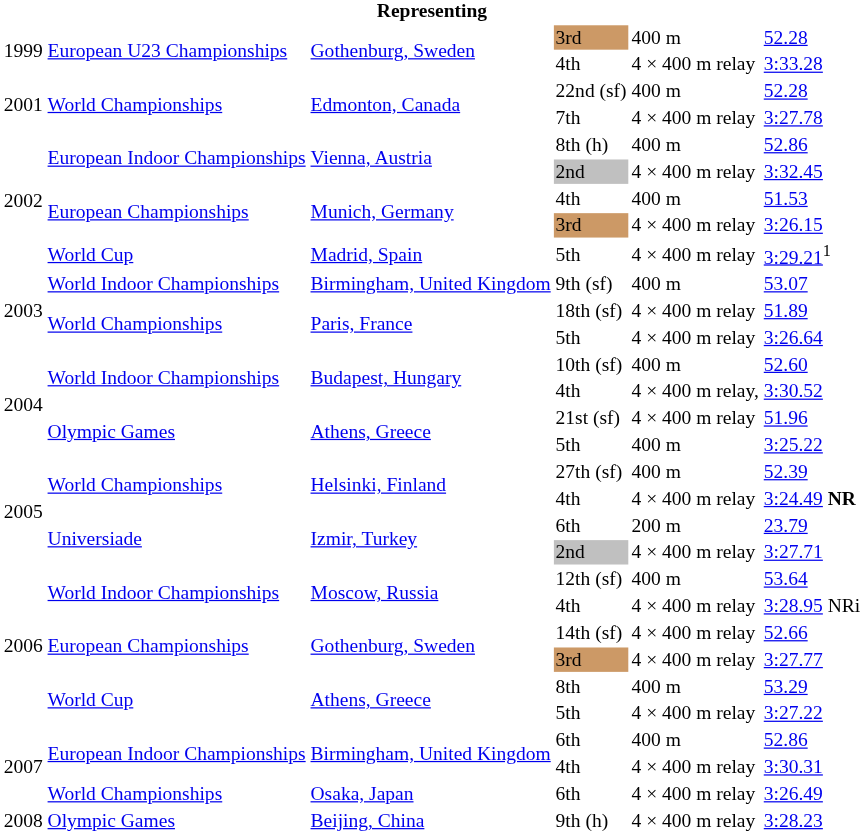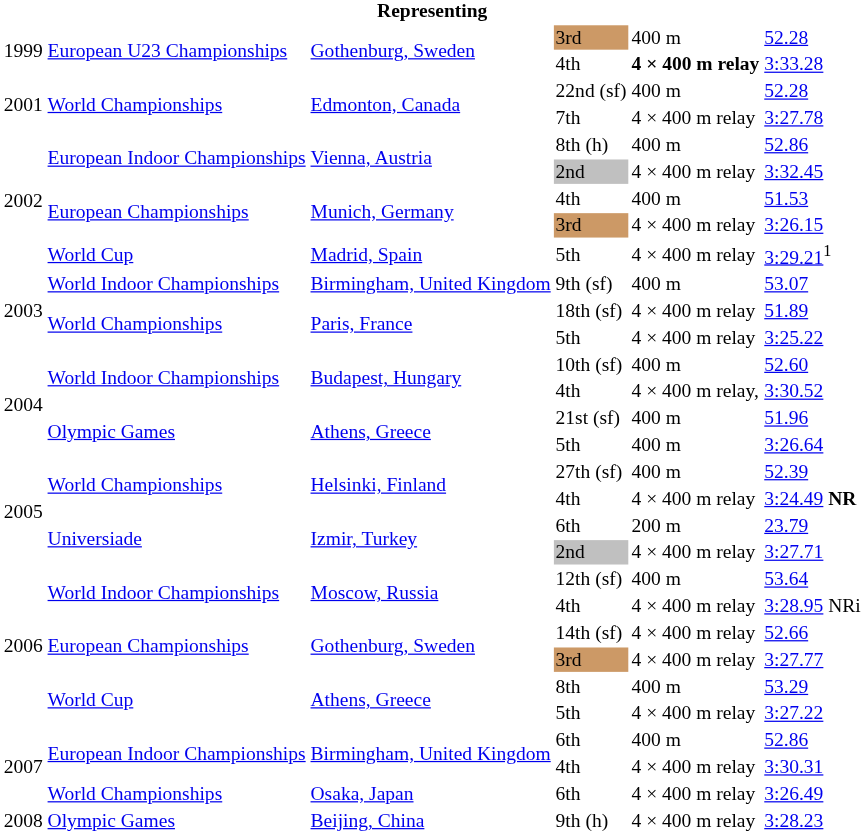 <table>
 <tr>
 <th colspan="6">Representing </th>
 </tr>
 <tr>
 <td rowspan=2>1999</td>
 <td rowspan=2><a href='#'>European U23 Championships</a></td>
 <td rowspan=2><a href='#'>Gothenburg, Sweden</a></td>
 <td bgcolor=cc9966>3rd</td>
 <td>400 m</td>
 <td><a href='#'>52.28</a></td>
 </tr>
 <tr>
 <td>4th</td>
-<td>4 × 400 m relay</td>
+<td><strong>4 × 400 m relay</strong></td>
 <td><a href='#'>3:33.28</a></td>
 </tr>
 <tr>
 <td rowspan=2>2001</td>
 <td rowspan=2><a href='#'>World Championships</a></td>
 <td rowspan=2><a href='#'>Edmonton, Canada</a></td>
 <td>22nd (sf)</td>
 <td>400 m</td>
 <td><a href='#'>52.28</a></td>
 </tr>
 <tr>
 <td>7th</td>
 <td>4 × 400 m relay</td>
 <td><a href='#'>3:27.78</a></td>
 </tr>
 <tr>
 <td rowspan=5>2002</td>
 <td rowspan=2><a href='#'>European Indoor Championships</a></td>
 <td rowspan=2><a href='#'>Vienna, Austria</a></td>
 <td>8th (h)</td>
 <td>400 m</td>
 <td><a href='#'>52.86</a></td>
 </tr>
 <tr>
 <td bgcolor="silver">2nd</td>
 <td>4 × 400 m relay</td>
 <td><a href='#'>3:32.45</a></td>
 </tr>
 <tr>
 <td rowspan=2><a href='#'>European Championships</a></td>
 <td rowspan=2><a href='#'>Munich, Germany</a></td>
 <td>4th</td>
 <td>400 m</td>
 <td><a href='#'>51.53</a></td>
 </tr>
 <tr>
 <td bgcolor="cc9966">3rd</td>
 <td>4 × 400 m relay</td>
 <td><a href='#'>3:26.15</a></td>
 </tr>
 <tr>
 <td><a href='#'>World Cup</a></td>
 <td><a href='#'>Madrid, Spain</a></td>
 <td>5th</td>
 <td>4 × 400 m relay</td>
 <td><a href='#'>3:29.21</a><sup>1</sup></td>
 </tr>
 <tr>
 <td rowspan=3>2003</td>
 <td><a href='#'>World Indoor Championships</a></td>
 <td><a href='#'>Birmingham, United Kingdom</a></td>
 <td>9th (sf)</td>
 <td>400 m</td>
 <td><a href='#'>53.07</a></td>
 </tr>
 <tr>
 <td rowspan=2><a href='#'>World Championships</a></td>
 <td rowspan=2><a href='#'>Paris, France</a></td>
 <td>18th (sf)</td>
 <td>4 × 400 m relay</td>
 <td><a href='#'>51.89</a></td>
 </tr>
 <tr>
 <td>5th</td>
 <td>4 × 400 m relay</td>
-<td><a href='#'>3:26.64</a></td>
+<td><a href='#'>3:25.22</a></td>
 </tr>
 <tr>
 <td rowspan=4>2004</td>
 <td rowspan=2><a href='#'>World Indoor Championships</a></td>
 <td rowspan=2><a href='#'>Budapest, Hungary</a></td>
 <td>10th (sf)</td>
 <td>400 m</td>
 <td><a href='#'>52.60</a></td>
 </tr>
 <tr>
 <td>4th</td>
 <td>4 × 400 m relay,</td>
 <td><a href='#'>3:30.52</a></td>
 </tr>
 <tr>
 <td rowspan=2><a href='#'>Olympic Games</a></td>
 <td rowspan=2><a href='#'>Athens, Greece</a></td>
 <td>21st (sf)</td>
-<td>4 × 400 m relay</td>
+<td>400 m</td>
 <td><a href='#'>51.96</a></td>
 </tr>
 <tr>
 <td>5th</td>
 <td>400 m</td>
-<td><a href='#'>3:25.22</a></td>
+<td><a href='#'>3:26.64</a></td>
 </tr>
 <tr>
 <td rowspan=4>2005</td>
 <td rowspan=2><a href='#'>World Championships</a></td>
 <td rowspan=2><a href='#'>Helsinki, Finland</a></td>
 <td>27th (sf)</td>
 <td>400 m</td>
 <td><a href='#'>52.39</a></td>
 </tr>
 <tr>
 <td>4th</td>
 <td>4 × 400 m relay</td>
 <td><a href='#'>3:24.49</a> <strong>NR</strong></td>
 </tr>
 <tr>
 <td rowspan=2><a href='#'>Universiade</a></td>
 <td rowspan=2><a href='#'>Izmir, Turkey</a></td>
 <td>6th</td>
 <td>200 m</td>
 <td><a href='#'>23.79</a></td>
 </tr>
 <tr>
 <td bgcolor=silver>2nd</td>
 <td>4 × 400 m relay</td>
 <td><a href='#'>3:27.71</a></td>
 </tr>
 <tr>
 <td rowspan=6>2006</td>
 <td rowspan=2><a href='#'>World Indoor Championships</a></td>
 <td rowspan=2><a href='#'>Moscow, Russia</a></td>
 <td>12th (sf)</td>
 <td>400 m</td>
 <td><a href='#'>53.64</a></td>
 </tr>
 <tr>
 <td>4th</td>
 <td>4 × 400 m relay</td>
 <td><a href='#'>3:28.95</a> NRi</td>
 </tr>
 <tr>
 <td rowspan=2><a href='#'>European Championships</a></td>
 <td rowspan=2><a href='#'>Gothenburg, Sweden</a></td>
 <td>14th (sf)</td>
 <td>4 × 400 m relay</td>
 <td><a href='#'>52.66</a></td>
 </tr>
 <tr>
 <td bgcolor="cc9966">3rd</td>
 <td>4 × 400 m relay</td>
 <td><a href='#'>3:27.77</a></td>
 </tr>
 <tr>
 <td rowspan=2><a href='#'>World Cup</a></td>
 <td rowspan=2><a href='#'>Athens, Greece</a></td>
 <td>8th</td>
 <td>400 m</td>
 <td><a href='#'>53.29</a></td>
 </tr>
 <tr>
 <td>5th</td>
 <td>4 × 400 m relay</td>
 <td><a href='#'>3:27.22</a></td>
 </tr>
 <tr>
 <td rowspan=3>2007</td>
 <td rowspan=2><a href='#'>European Indoor Championships</a></td>
 <td rowspan=2><a href='#'>Birmingham, United Kingdom</a></td>
 <td>6th</td>
 <td>400 m</td>
 <td><a href='#'>52.86</a></td>
 </tr>
 <tr>
 <td>4th</td>
 <td>4 × 400 m relay</td>
 <td><a href='#'>3:30.31</a></td>
 </tr>
 <tr>
 <td><a href='#'>World Championships</a></td>
 <td><a href='#'>Osaka, Japan</a></td>
 <td>6th</td>
 <td>4 × 400 m relay</td>
 <td><a href='#'>3:26.49</a></td>
 </tr>
 <tr>
 <td>2008</td>
 <td><a href='#'>Olympic Games</a></td>
 <td><a href='#'>Beijing, China</a></td>
 <td>9th (h)</td>
 <td>4 × 400 m relay</td>
 <td><a href='#'>3:28.23</a></td>
 </tr>
 </table>
